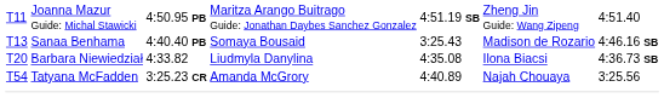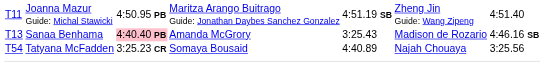 <table>
 <tr>
 <td><a href='#'>T11</a></td>
 <td><a href='#'>Joanna Mazur</a><br><small>Guide: <a href='#'>Michal Stawicki</a></small><br></td>
 <td>4:50.95 <small><strong>PB</strong></small></td>
 <td><a href='#'>Maritza Arango Buitrago</a><br><small>Guide: <a href='#'>Jonathan Daybes Sanchez Gonzalez</a></small><br></td>
 <td>4:51.19 <small><strong>SB</strong></small></td>
 <td><a href='#'>Zheng Jin</a><br><small>Guide: <a href='#'>Wang Zipeng</a></small><br></td>
 <td>4:51.40</td>
 </tr>
 <tr>
 <td><a href='#'>T13</a></td>
 <td><a href='#'>Sanaa Benhama</a><br></td>
-<td>4:40.40 <small><strong>PB</strong></small></td>
-<td><a href='#'>Somaya Bousaid</a><br></td>
+<td style="background: pink;">4:40.40 <small><strong>PB</strong></small></td>
+<td><a href='#'>Amanda McGrory</a><br></td>
 <td>3:25.43</td>
 <td><a href='#'>Madison de Rozario</a><br></td>
 <td>4:46.16 <small><strong>SB</strong></small></td>
 </tr>
 <tr>
-<td><a href='#'>T20</a></td>
-<td><a href='#'>Barbara Niewiedział</a><br></td>
-<td>4:33.82</td>
-<td><a href='#'>Liudmyla Danylina</a><br></td>
-<td>4:35.08</td>
-<td><a href='#'>Ilona Biacsi</a><br></td>
-<td>4:36.73 <small><strong>SB</strong></small></td>
-</tr>
-<tr>
 <td><a href='#'>T54</a></td>
 <td><a href='#'>Tatyana McFadden</a><br></td>
 <td>3:25.23 <small><strong>CR</strong></small></td>
-<td><a href='#'>Amanda McGrory</a><br></td>
+<td><a href='#'>Somaya Bousaid</a><br></td>
 <td>4:40.89</td>
 <td><a href='#'>Najah Chouaya</a><br></td>
 <td>3:25.56</td>
 </tr>
 <tr>
 <td colspan=7></td>
 </tr>
 <tr>
 </tr>
 <tr bgcolor= e8e8e8>
 <td colspan=7></td>
 </tr>
 </table>
